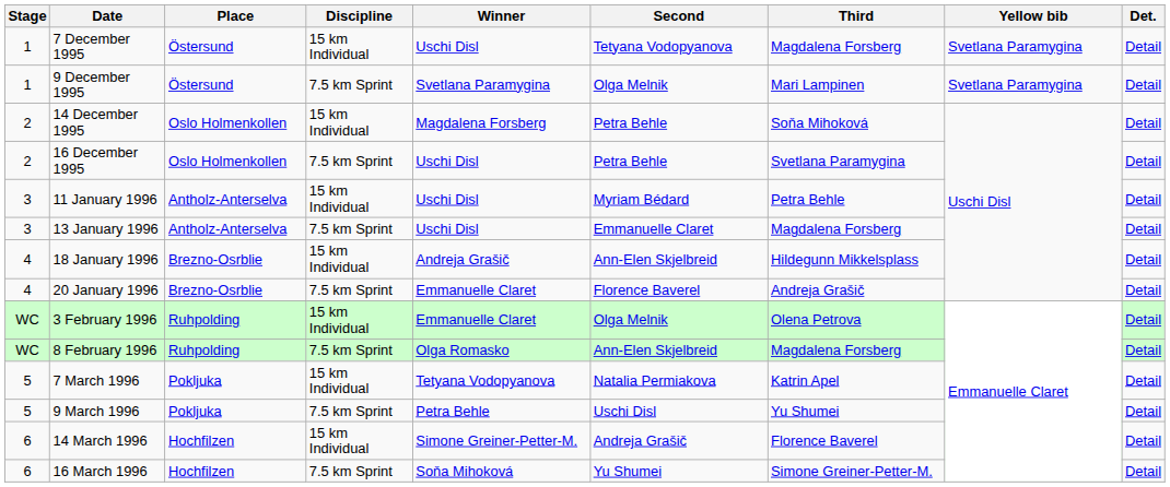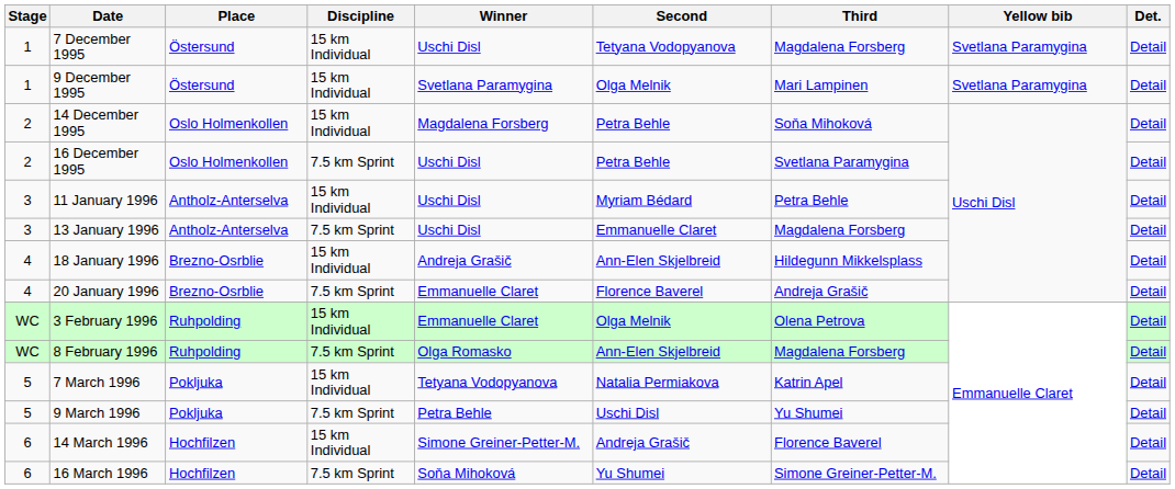 <table class="wikitable" style="font-size:95%;">
 <tr>
 <th width="10">Stage</th>
 <th width="120">Date</th>
 <th width="148">Place</th>
 <th width="110">Discipline</th>
 <th width="190">Winner</th>
 <th width="190">Second</th>
 <th width="190">Third</th>
 <th width="190">Yellow bib <br> </th>
 <th width="8">Det.</th>
 </tr>
 <tr>
 <td align=center>1</td>
 <td>7 December 1995</td>
 <td> <a href='#'>Östersund</a></td>
 <td>15 km Individual</td>
 <td> <a href='#'>Uschi Disl</a></td>
 <td> <a href='#'>Tetyana Vodopyanova</a></td>
 <td> <a href='#'>Magdalena Forsberg</a></td>
 <td> <a href='#'>Svetlana Paramygina</a></td>
 <td><a href='#'>Detail</a></td>
 </tr>
 <tr>
 <td align=center>1</td>
 <td>9 December 1995</td>
 <td> <a href='#'>Östersund</a></td>
-<td>7.5 km Sprint</td>
+<td>15 km Individual</td>
 <td> <a href='#'>Svetlana Paramygina</a></td>
 <td> <a href='#'>Olga Melnik</a></td>
 <td> <a href='#'>Mari Lampinen</a></td>
 <td> <a href='#'>Svetlana Paramygina</a></td>
 <td><a href='#'>Detail</a></td>
 </tr>
 <tr>
 <td align=center>2</td>
 <td>14 December 1995</td>
 <td> <a href='#'>Oslo Holmenkollen</a></td>
 <td>15 km Individual</td>
 <td> <a href='#'>Magdalena Forsberg</a></td>
 <td> <a href='#'>Petra Behle</a></td>
 <td> <a href='#'>Soňa Mihoková</a></td>
 <td rowspan="6"> <a href='#'>Uschi Disl</a></td>
 <td><a href='#'>Detail</a></td>
 </tr>
 <tr>
 <td align=center>2</td>
 <td>16 December 1995</td>
 <td> <a href='#'>Oslo Holmenkollen</a></td>
 <td>7.5 km Sprint</td>
 <td> <a href='#'>Uschi Disl</a></td>
 <td> <a href='#'>Petra Behle</a></td>
 <td> <a href='#'>Svetlana Paramygina</a></td>
 <td><a href='#'>Detail</a></td>
 </tr>
 <tr>
 <td align=center>3</td>
 <td>11 January 1996</td>
 <td> <a href='#'>Antholz-Anterselva</a></td>
 <td>15 km Individual</td>
 <td> <a href='#'>Uschi Disl</a></td>
 <td> <a href='#'>Myriam Bédard</a></td>
 <td> <a href='#'>Petra Behle</a></td>
 <td><a href='#'>Detail</a></td>
 </tr>
 <tr>
 <td align=center>3</td>
 <td>13 January 1996</td>
 <td> <a href='#'>Antholz-Anterselva</a></td>
 <td>7.5 km Sprint</td>
 <td> <a href='#'>Uschi Disl</a></td>
 <td> <a href='#'>Emmanuelle Claret</a></td>
 <td> <a href='#'>Magdalena Forsberg</a></td>
 <td><a href='#'>Detail</a></td>
 </tr>
 <tr>
 <td align=center>4</td>
 <td>18 January 1996</td>
 <td> <a href='#'>Brezno-Osrblie</a></td>
 <td>15 km Individual</td>
 <td> <a href='#'>Andreja Grašič</a></td>
 <td> <a href='#'>Ann-Elen Skjelbreid</a></td>
 <td> <a href='#'>Hildegunn Mikkelsplass</a></td>
 <td><a href='#'>Detail</a></td>
 </tr>
 <tr>
 <td align=center>4</td>
 <td>20 January 1996</td>
 <td> <a href='#'>Brezno-Osrblie</a></td>
 <td>7.5 km Sprint</td>
 <td> <a href='#'>Emmanuelle Claret</a></td>
 <td> <a href='#'>Florence Baverel</a></td>
 <td> <a href='#'>Andreja Grašič</a></td>
 <td><a href='#'>Detail</a></td>
 </tr>
 <tr style="background:#CCFFCC">
 <td align=center>WC</td>
 <td>3 February 1996</td>
 <td> <a href='#'>Ruhpolding</a></td>
 <td>15 km Individual</td>
 <td> <a href='#'>Emmanuelle Claret</a></td>
 <td> <a href='#'>Olga Melnik</a></td>
 <td> <a href='#'>Olena Petrova</a></td>
 <td rowspan="6" style="background:white"> <a href='#'>Emmanuelle Claret</a></td>
 <td><a href='#'>Detail</a></td>
 </tr>
 <tr style="background:#CCFFCC">
 <td align=center>WC</td>
 <td>8 February 1996</td>
 <td> <a href='#'>Ruhpolding</a></td>
 <td>7.5 km Sprint</td>
 <td> <a href='#'>Olga Romasko</a></td>
 <td> <a href='#'>Ann-Elen Skjelbreid</a></td>
 <td> <a href='#'>Magdalena Forsberg</a></td>
 <td><a href='#'>Detail</a></td>
 </tr>
 <tr>
 <td align=center>5</td>
 <td>7 March 1996</td>
 <td> <a href='#'>Pokljuka</a></td>
 <td>15 km Individual</td>
 <td> <a href='#'>Tetyana Vodopyanova</a></td>
 <td> <a href='#'>Natalia Permiakova</a></td>
 <td> <a href='#'>Katrin Apel</a></td>
 <td><a href='#'>Detail</a></td>
 </tr>
 <tr>
 <td align=center>5</td>
 <td>9 March 1996</td>
 <td> <a href='#'>Pokljuka</a></td>
 <td>7.5 km Sprint</td>
 <td> <a href='#'>Petra Behle</a></td>
 <td> <a href='#'>Uschi Disl</a></td>
 <td> <a href='#'>Yu Shumei</a></td>
 <td><a href='#'>Detail</a></td>
 </tr>
 <tr>
 <td align=center>6</td>
 <td>14 March 1996</td>
 <td> <a href='#'>Hochfilzen</a></td>
 <td>15 km Individual</td>
 <td> <a href='#'>Simone Greiner-Petter-M.</a></td>
 <td> <a href='#'>Andreja Grašič</a></td>
 <td> <a href='#'>Florence Baverel</a></td>
 <td><a href='#'>Detail</a></td>
 </tr>
 <tr>
 <td align=center>6</td>
 <td>16 March 1996</td>
 <td> <a href='#'>Hochfilzen</a></td>
 <td>7.5 km Sprint</td>
 <td> <a href='#'>Soňa Mihoková</a></td>
 <td> <a href='#'>Yu Shumei</a></td>
 <td> <a href='#'>Simone Greiner-Petter-M.</a></td>
 <td><a href='#'>Detail</a></td>
 </tr>
 </table>
